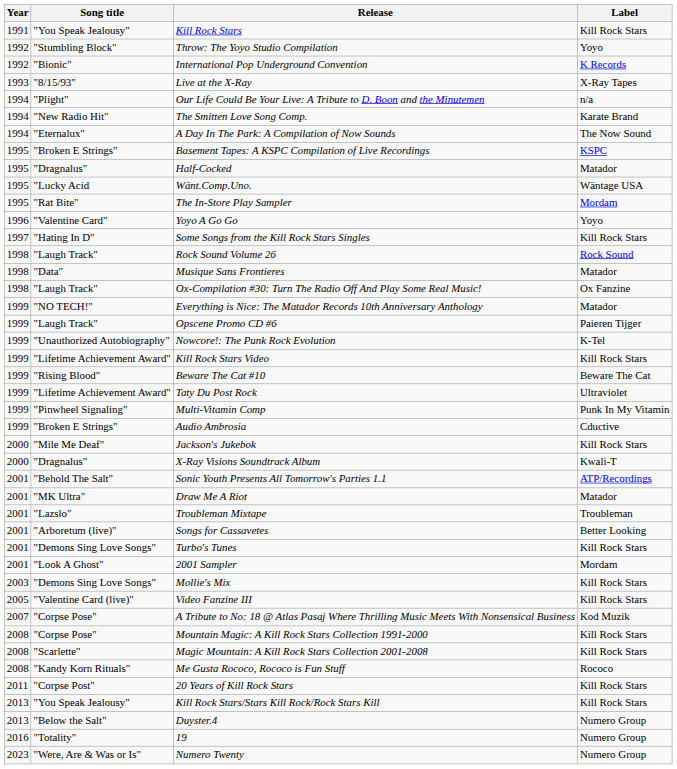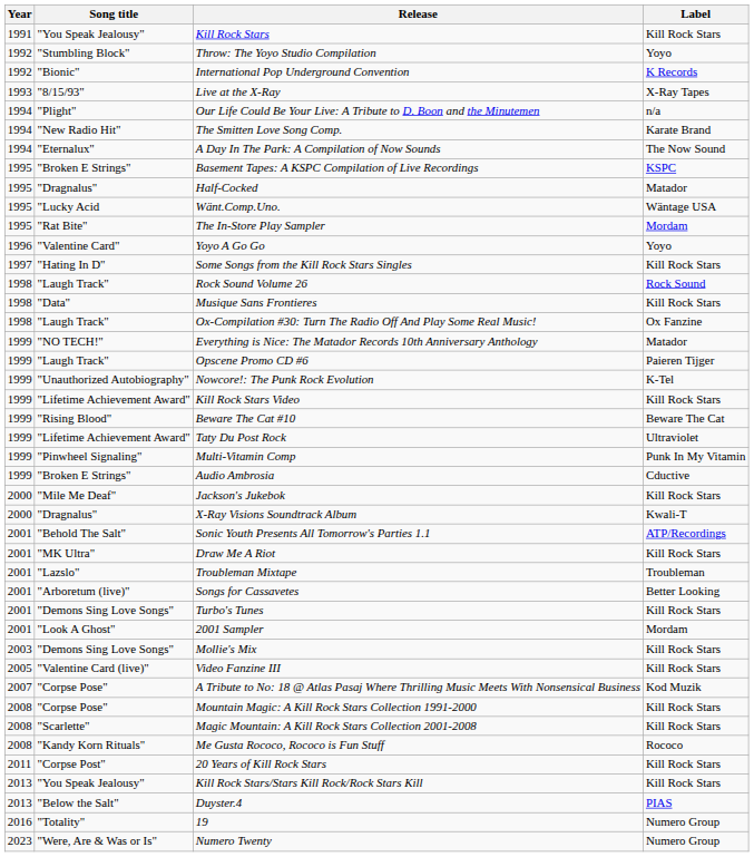 <table class="wikitable sortable">
 <tr>
 <th>Year</th>
 <th>Song title</th>
 <th>Release</th>
 <th>Label</th>
 </tr>
 <tr>
 <td>1991</td>
 <td>"You Speak Jealousy"</td>
 <td><a href='#'><em>Kill Rock Stars</em></a></td>
 <td>Kill Rock Stars</td>
 </tr>
 <tr>
 <td>1992</td>
 <td>"Stumbling Block"</td>
 <td><em>Throw: The Yoyo Studio Compilation</em></td>
 <td>Yoyo</td>
 </tr>
 <tr>
 <td>1992</td>
 <td>"Bionic"</td>
 <td><em>International Pop Underground Convention</em></td>
 <td><a href='#'>K Records</a></td>
 </tr>
 <tr>
 <td>1993</td>
 <td>"8/15/93"</td>
 <td><em>Live at the X-Ray</em></td>
 <td>X-Ray Tapes</td>
 </tr>
 <tr>
 <td>1994</td>
 <td>"Plight"</td>
 <td><em>Our Life Could Be Your Live: A Tribute to <a href='#'>D. Boon</a> and <a href='#'>the Minutemen</a></em></td>
 <td>n/a</td>
 </tr>
 <tr>
 <td>1994</td>
 <td>"New Radio Hit"</td>
 <td><em>The Smitten Love Song Comp.</em></td>
 <td>Karate Brand</td>
 </tr>
 <tr>
 <td>1994</td>
 <td>"Eternalux"</td>
 <td><em>A Day In The Park: A Compilation of Now Sounds</em></td>
 <td>The Now Sound</td>
 </tr>
 <tr>
 <td>1995</td>
 <td>"Broken E Strings"</td>
 <td><em>Basement Tapes: A KSPC Compilation of Live Recordings</em></td>
 <td><a href='#'>KSPC</a></td>
 </tr>
 <tr>
 <td>1995</td>
 <td>"Dragnalus"</td>
 <td><em>Half-Cocked</em></td>
 <td>Matador</td>
 </tr>
 <tr>
 <td>1995</td>
 <td>"Lucky Acid</td>
 <td><em>Wänt.Comp.Uno.</em></td>
 <td>Wäntage USA</td>
 </tr>
 <tr>
 <td>1995</td>
 <td>"Rat Bite"</td>
 <td><em>The In-Store Play Sampler</em></td>
 <td><a href='#'>Mordam</a></td>
 </tr>
 <tr>
 <td>1996</td>
 <td>"Valentine Card"</td>
 <td><em>Yoyo A Go Go</em></td>
 <td>Yoyo</td>
 </tr>
 <tr>
 <td>1997</td>
 <td>"Hating In D"</td>
 <td><em>Some Songs from the Kill Rock Stars Singles</em></td>
 <td>Kill Rock Stars</td>
 </tr>
 <tr>
 <td>1998</td>
 <td>"Laugh Track"</td>
 <td><em>Rock Sound Volume 26</em></td>
 <td><a href='#'>Rock Sound</a></td>
 </tr>
 <tr>
 <td>1998</td>
 <td>"Data"</td>
 <td><em>Musique Sans Frontieres</em></td>
-<td>Matador</td>
+<td>Kill Rock Stars</td>
 </tr>
 <tr>
 <td>1998</td>
 <td>"Laugh Track"</td>
 <td><em>Ox-Compilation #30: Turn The Radio Off And Play Some Real Music!</em></td>
 <td>Ox Fanzine</td>
 </tr>
 <tr>
 <td>1999</td>
 <td>"NO TECH!"</td>
 <td><em>Everything is Nice: The Matador Records 10th Anniversary Anthology</em></td>
 <td>Matador</td>
 </tr>
 <tr>
 <td>1999</td>
 <td>"Laugh Track"</td>
 <td><em>Opscene Promo CD #6</em></td>
 <td>Paieren Tijger</td>
 </tr>
 <tr>
 <td>1999</td>
 <td>"Unauthorized Autobiography"</td>
 <td><em>Nowcore!: The Punk Rock Evolution</em></td>
 <td>K-Tel</td>
 </tr>
 <tr>
 <td>1999</td>
 <td>"Lifetime Achievement Award"</td>
 <td><em>Kill Rock Stars Video</em></td>
 <td>Kill Rock Stars</td>
 </tr>
 <tr>
 <td>1999</td>
 <td>"Rising Blood"</td>
 <td><em>Beware The Cat #10</em></td>
 <td>Beware The Cat</td>
 </tr>
 <tr>
 <td>1999</td>
 <td>"Lifetime Achievement Award"</td>
 <td><em>Taty Du Post Rock</em></td>
 <td>Ultraviolet</td>
 </tr>
 <tr>
 <td>1999</td>
 <td>"Pinwheel Signaling"</td>
 <td><em>Multi-Vitamin Comp</em></td>
 <td>Punk In My Vitamin</td>
 </tr>
 <tr>
 <td>1999</td>
 <td>"Broken E Strings"</td>
 <td><em>Audio Ambrosia</em></td>
 <td>Cductive</td>
 </tr>
 <tr>
 <td>2000</td>
 <td>"Mile Me Deaf"</td>
 <td><em>Jackson's Jukebok</em></td>
 <td>Kill Rock Stars</td>
 </tr>
 <tr>
 <td>2000</td>
 <td>"Dragnalus"</td>
 <td><em>X-Ray Visions Soundtrack Album</em></td>
 <td>Kwali-T</td>
 </tr>
 <tr>
 <td>2001</td>
 <td>"Behold The Salt"</td>
 <td><em>Sonic Youth Presents All Tomorrow's Parties 1.1</em></td>
 <td><a href='#'>ATP/Recordings</a></td>
 </tr>
 <tr>
 <td>2001</td>
 <td>"MK Ultra"</td>
 <td><em>Draw Me A Riot</em></td>
-<td>Matador</td>
+<td>Kill Rock Stars</td>
 </tr>
 <tr>
 <td>2001</td>
 <td>"Lazslo"</td>
 <td><em>Troubleman Mixtape</em></td>
 <td>Troubleman</td>
 </tr>
 <tr>
 <td>2001</td>
 <td>"Arboretum (live)"</td>
 <td><em>Songs for Cassavetes</em></td>
 <td>Better Looking</td>
 </tr>
 <tr>
 <td>2001</td>
 <td>"Demons Sing Love Songs"</td>
 <td><em>Turbo's Tunes</em></td>
 <td>Kill Rock Stars</td>
 </tr>
 <tr>
 <td>2001</td>
 <td>"Look A Ghost"</td>
 <td><em>2001 Sampler</em></td>
 <td>Mordam</td>
 </tr>
 <tr>
 <td>2003</td>
 <td>"Demons Sing Love Songs"</td>
 <td><em>Mollie's Mix</em></td>
 <td>Kill Rock Stars</td>
 </tr>
 <tr>
 <td>2005</td>
 <td>"Valentine Card (live)"</td>
 <td><em>Video Fanzine III</em></td>
 <td>Kill Rock Stars</td>
 </tr>
 <tr>
 <td>2007</td>
 <td>"Corpse Pose"</td>
 <td><em>A Tribute to No: 18 @ Atlas Pasaj Where Thrilling Music Meets With Nonsensical Business</em></td>
 <td>Kod Muzik</td>
 </tr>
 <tr>
 <td>2008</td>
 <td>"Corpse Pose"</td>
 <td><em>Mountain Magic: A Kill Rock Stars Collection 1991-2000</em></td>
 <td>Kill Rock Stars</td>
 </tr>
 <tr>
 <td>2008</td>
 <td>"Scarlette"</td>
 <td><em>Magic Mountain: A Kill Rock Stars Collection 2001-2008</em></td>
 <td>Kill Rock Stars</td>
 </tr>
 <tr>
 <td>2008</td>
 <td>"Kandy Korn Rituals"</td>
 <td><em>Me Gusta Rococo, Rococo is Fun Stuff</em></td>
 <td>Rococo</td>
 </tr>
 <tr>
 <td>2011</td>
 <td>"Corpse Post"</td>
 <td><em>20 Years of Kill Rock Stars</em></td>
 <td>Kill Rock Stars</td>
 </tr>
 <tr>
 <td>2013</td>
 <td>"You Speak Jealousy"</td>
 <td><em>Kill Rock Stars/Stars Kill Rock/Rock Stars Kill</em></td>
 <td>Kill Rock Stars</td>
 </tr>
 <tr>
 <td>2013</td>
 <td>"Below the Salt"</td>
 <td><em>Duyster.4</em></td>
-<td>Numero Group</td>
+<td><a href='#'>PIAS</a></td>
 </tr>
 <tr>
 <td>2016</td>
 <td>"Totality"</td>
 <td><em>19</em></td>
 <td>Numero Group</td>
 </tr>
 <tr>
 <td>2023</td>
 <td>"Were, Are & Was or Is"</td>
 <td><em>Numero Twenty</em></td>
 <td>Numero Group</td>
 </tr>
 </table>
